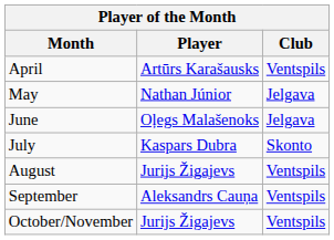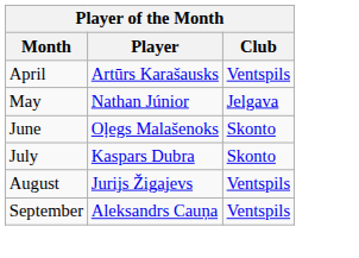 <table class="wikitable">
 <tr>
 <th colspan="3">Player of the Month</th>
 </tr>
 <tr>
 <th>Month</th>
 <th>Player</th>
 <th>Club</th>
 </tr>
 <tr>
 <td>April</td>
 <td> <a href='#'>Artūrs Karašausks</a></td>
 <td><a href='#'>Ventspils</a></td>
 </tr>
 <tr>
 <td>May</td>
 <td> <a href='#'>Nathan Júnior</a></td>
 <td><a href='#'>Jelgava</a></td>
 </tr>
 <tr>
 <td>June</td>
 <td> <a href='#'>Oļegs Malašenoks</a></td>
-<td><a href='#'>Jelgava</a></td>
+<td><a href='#'>Skonto</a></td>
 </tr>
 <tr>
 <td>July</td>
 <td> <a href='#'>Kaspars Dubra</a></td>
 <td><a href='#'>Skonto</a></td>
 </tr>
 <tr>
 <td>August</td>
 <td> <a href='#'>Jurijs Žigajevs</a></td>
 <td><a href='#'>Ventspils</a></td>
 </tr>
 <tr>
 <td>September</td>
 <td> <a href='#'>Aleksandrs Cauņa</a></td>
 <td><a href='#'>Ventspils</a></td>
 </tr>
-<tr>
-<td>October/November</td>
-<td> <a href='#'>Jurijs Žigajevs</a></td>
-<td><a href='#'>Ventspils</a></td>
-</tr>
 </table>
